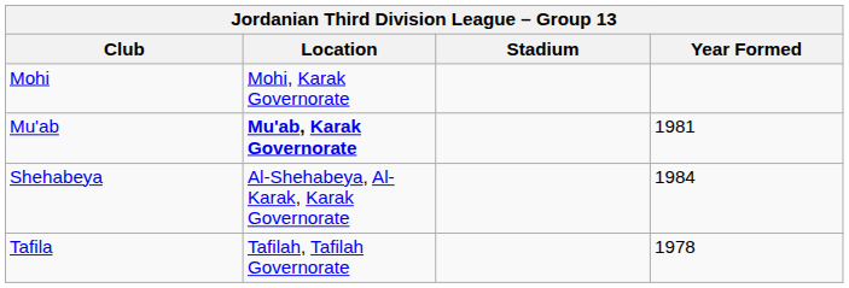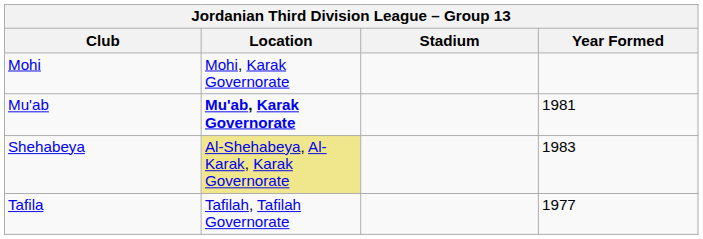 <table class="wikitable">
 <tr>
 <th colspan="4">Jordanian Third Division League – Group 13</th>
 </tr>
 <tr>
 <th style="width:200px;">Club</th>
 <th style="width:160px;">Location</th>
 <th style="width:180px;">Stadium</th>
 <th style="width:160px;">Year Formed</th>
 </tr>
 <tr style="vertical-align:top;">
 <td><a href='#'>Mohi</a></td>
 <td><a href='#'>Mohi</a>, <a href='#'>Karak Governorate</a></td>
 <td></td>
 <td></td>
 </tr>
 <tr style="vertical-align:top;">
 <td><a href='#'>Mu'ab</a></td>
 <td><strong><a href='#'>Mu'ab</a>, <a href='#'>Karak Governorate</a></strong></td>
 <td></td>
 <td>1981</td>
 </tr>
 <tr style="vertical-align:top;">
 <td><a href='#'>Shehabeya</a></td>
-<td><a href='#'>Al-Shehabeya</a>, <a href='#'>Al-Karak</a>, <a href='#'>Karak Governorate</a></td>
+<td style="background: khaki;"><a href='#'>Al-Shehabeya</a>, <a href='#'>Al-Karak</a>, <a href='#'>Karak Governorate</a></td>
 <td></td>
-<td>1984</td>
+<td>1983</td>
 </tr>
 <tr style="vertical-align:top;">
 <td><a href='#'>Tafila</a></td>
 <td><a href='#'>Tafilah</a>, <a href='#'>Tafilah Governorate</a></td>
 <td></td>
-<td>1978</td>
+<td>1977</td>
 </tr>
 </table>
